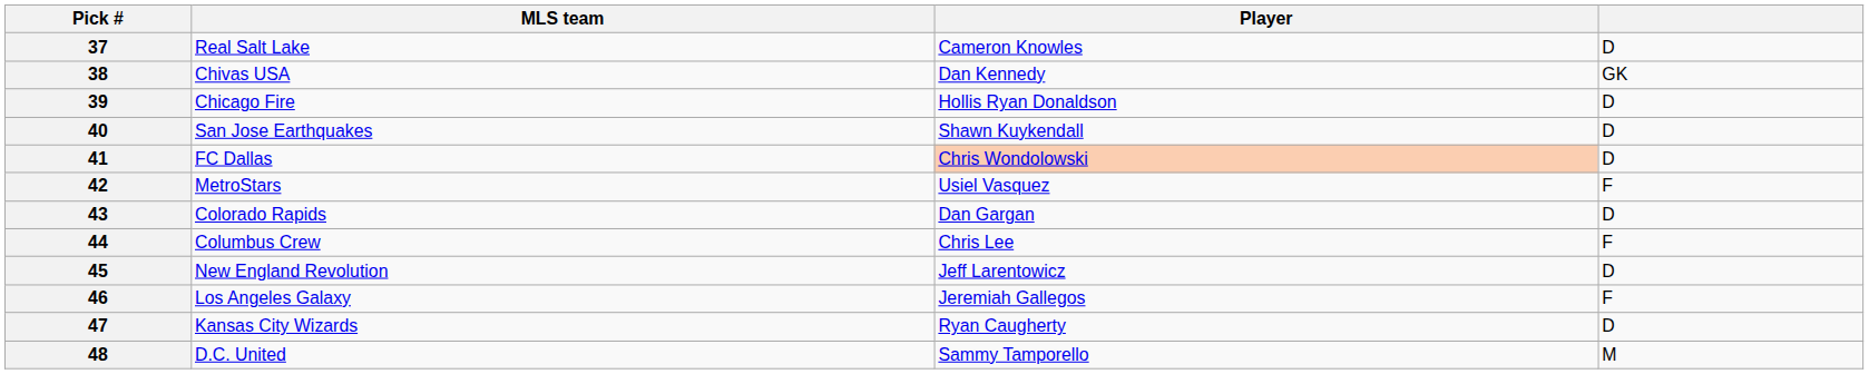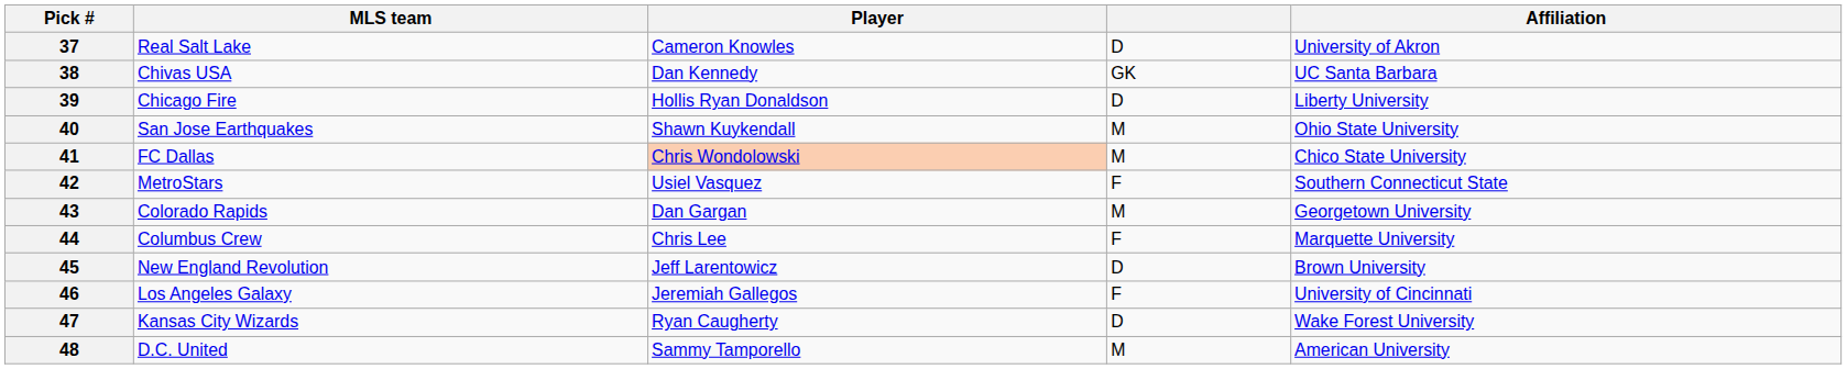 <table class="wikitable sortable" style="width:85%">
 <tr>
 <th width=7%>Pick #</th>
 <th width=28%>MLS team</th>
 <th width=25%>Player</th>
 <th width=10%></th>
+<th>Affiliation</th>
 </tr>
 <tr>
 <th>37</th>
 <td><a href='#'>Real Salt Lake</a></td>
 <td><a href='#'>Cameron Knowles</a></td>
 <td>D</td>
+<td><a href='#'>University of Akron</a></td>
 </tr>
 <tr>
 <th>38</th>
 <td><a href='#'>Chivas USA</a></td>
 <td><a href='#'>Dan Kennedy</a></td>
 <td>GK</td>
+<td><a href='#'>UC Santa Barbara</a></td>
 </tr>
 <tr>
 <th>39</th>
 <td><a href='#'>Chicago Fire</a></td>
 <td><a href='#'>Hollis Ryan Donaldson</a></td>
 <td>D</td>
+<td><a href='#'>Liberty University</a></td>
 </tr>
 <tr>
 <th>40</th>
 <td><a href='#'>San Jose Earthquakes</a></td>
 <td><a href='#'>Shawn Kuykendall</a></td>
-<td>D</td>
+<td>M</td>
+<td><a href='#'>Ohio State University</a></td>
 </tr>
 <tr>
 <th>41</th>
 <td><a href='#'>FC Dallas</a></td>
 <td bgcolor="#FBCEB1"><a href='#'>Chris Wondolowski</a></td>
-<td>D</td>
+<td>M</td>
+<td><a href='#'>Chico State University</a></td>
 </tr>
 <tr>
 <th>42</th>
 <td><a href='#'>MetroStars</a></td>
 <td><a href='#'>Usiel Vasquez</a></td>
 <td>F</td>
+<td><a href='#'>Southern Connecticut State</a></td>
 </tr>
 <tr>
 <th>43</th>
 <td><a href='#'>Colorado Rapids</a></td>
 <td><a href='#'>Dan Gargan</a></td>
-<td>D</td>
+<td>M</td>
+<td><a href='#'>Georgetown University</a></td>
 </tr>
 <tr>
 <th>44</th>
 <td><a href='#'>Columbus Crew</a></td>
 <td><a href='#'>Chris Lee</a></td>
 <td>F</td>
+<td><a href='#'>Marquette University</a></td>
 </tr>
 <tr>
 <th>45</th>
 <td><a href='#'>New England Revolution</a></td>
 <td><a href='#'>Jeff Larentowicz</a></td>
 <td>D</td>
+<td><a href='#'>Brown University</a></td>
 </tr>
 <tr>
 <th>46</th>
 <td><a href='#'>Los Angeles Galaxy</a></td>
 <td><a href='#'>Jeremiah Gallegos</a></td>
 <td>F</td>
+<td><a href='#'>University of Cincinnati</a></td>
 </tr>
 <tr>
 <th>47</th>
 <td><a href='#'>Kansas City Wizards</a></td>
 <td><a href='#'>Ryan Caugherty</a></td>
 <td>D</td>
+<td><a href='#'>Wake Forest University</a></td>
 </tr>
 <tr>
 <th>48</th>
 <td><a href='#'>D.C. United</a></td>
 <td><a href='#'>Sammy Tamporello</a></td>
 <td>M</td>
+<td><a href='#'>American University</a></td>
 </tr>
 </table>
